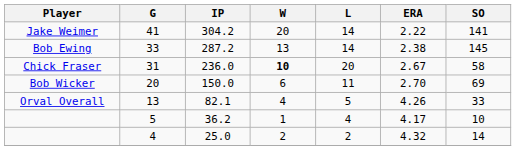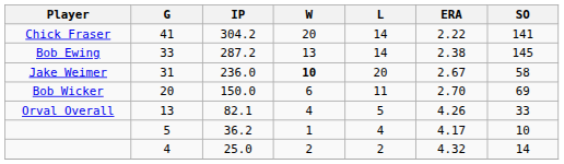 <table class="wikitable sortable">
 <tr>
 <th bgcolor="#DDDDFF" width="16%">Player</th>
 <th bgcolor="#DDDDFF" width="9%">G</th>
 <th bgcolor="#DDDDFF" width="9%">IP</th>
 <th bgcolor="#DDDDFF" width="9%">W</th>
 <th bgcolor="#DDDDFF" width="9%">L</th>
 <th bgcolor="#DDDDFF" width="9%">ERA</th>
 <th bgcolor="#DDDDFF" width="9%">SO</th>
 </tr>
 <tr align="center">
-<td><a href='#'>Jake Weimer</a></td>
+<td><a href='#'>Chick Fraser</a></td>
 <td>41</td>
 <td>304.2</td>
 <td>20</td>
 <td>14</td>
 <td>2.22</td>
 <td>141</td>
 </tr>
 <tr align=center>
 <td><a href='#'>Bob Ewing</a></td>
 <td>33</td>
 <td>287.2</td>
 <td>13</td>
 <td>14</td>
 <td>2.38</td>
 <td>145</td>
 </tr>
 <tr align=center>
-<td><a href='#'>Chick Fraser</a></td>
+<td><a href='#'>Jake Weimer</a></td>
 <td>31</td>
 <td>236.0</td>
 <td><strong>10</strong></td>
 <td>20</td>
 <td>2.67</td>
 <td>58</td>
 </tr>
 <tr align=center>
 <td><a href='#'>Bob Wicker</a></td>
 <td>20</td>
 <td>150.0</td>
 <td>6</td>
 <td>11</td>
 <td>2.70</td>
 <td>69</td>
 </tr>
 <tr align=center>
 <td><a href='#'>Orval Overall</a></td>
 <td>13</td>
 <td>82.1</td>
 <td>4</td>
 <td>5</td>
 <td>4.26</td>
 <td>33</td>
 </tr>
 <tr align=center>
 <td></td>
 <td>5</td>
 <td>36.2</td>
 <td>1</td>
 <td>4</td>
 <td>4.17</td>
 <td>10</td>
 </tr>
 <tr align="center">
 <td></td>
 <td>4</td>
 <td>25.0</td>
 <td>2</td>
 <td>2</td>
 <td>4.32</td>
 <td>14</td>
 </tr>
 <tr align="center">
 </tr>
 </table>
